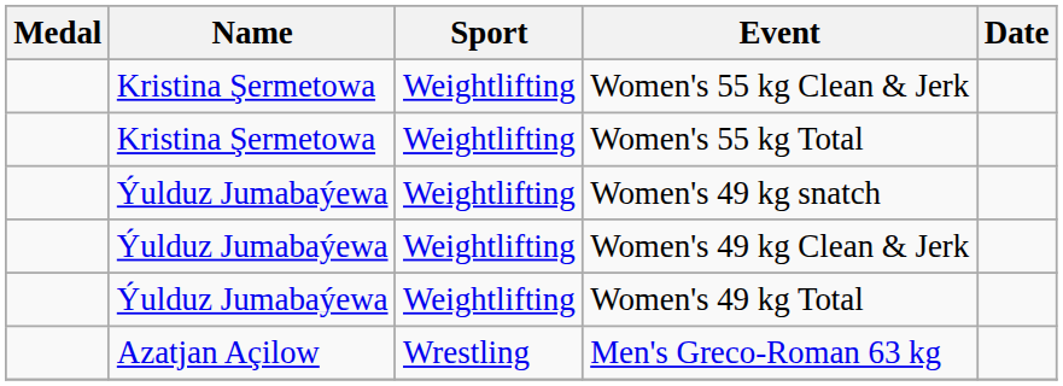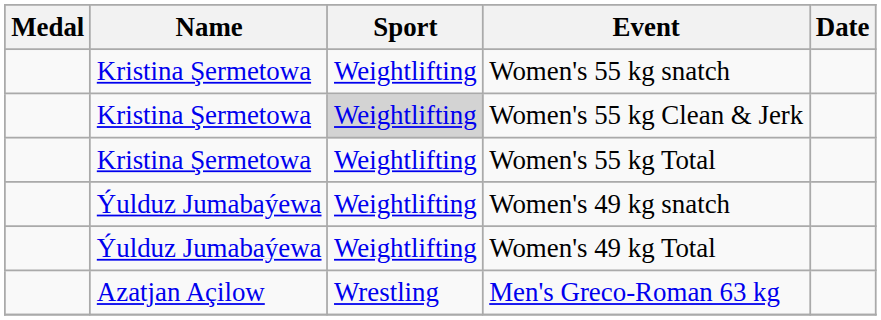 <table class="wikitable sortable" style="font-size: 95%;">
 <tr>
 <th>Medal</th>
 <th>Name</th>
 <th>Sport</th>
 <th>Event</th>
 <th>Date</th>
 </tr>
 <tr>
 <td></td>
 <td><a href='#'>Kristina Şermetowa</a></td>
 <td><a href='#'>Weightlifting</a></td>
+<td>Women's 55 kg snatch</td>
+<td></td>
+</tr>
+<tr>
+<td></td>
+<td><a href='#'>Kristina Şermetowa</a></td>
+<td style="background: lightgrey;"><a href='#'>Weightlifting</a></td>
 <td>Women's 55 kg Clean & Jerk</td>
 <td></td>
 </tr>
 <tr>
 <td></td>
 <td><a href='#'>Kristina Şermetowa</a></td>
 <td><a href='#'>Weightlifting</a></td>
 <td>Women's 55 kg Total</td>
 <td></td>
 </tr>
 <tr>
 <td></td>
 <td><a href='#'>Ýulduz Jumabaýewa</a></td>
 <td><a href='#'>Weightlifting</a></td>
 <td>Women's 49 kg snatch</td>
 <td></td>
 </tr>
 <tr>
 <td></td>
 <td><a href='#'>Ýulduz Jumabaýewa</a></td>
 <td><a href='#'>Weightlifting</a></td>
-<td>Women's 49 kg Clean & Jerk</td>
-<td></td>
-</tr>
-<tr>
-<td></td>
-<td><a href='#'>Ýulduz Jumabaýewa</a></td>
-<td><a href='#'>Weightlifting</a></td>
 <td>Women's 49 kg Total</td>
 <td></td>
 </tr>
 <tr>
 <td></td>
 <td><a href='#'>Azatjan Açilow</a></td>
 <td><a href='#'>Wrestling</a></td>
 <td><a href='#'>Men's Greco-Roman 63 kg</a></td>
 <td></td>
 </tr>
 <tr>
 </tr>
 </table>
